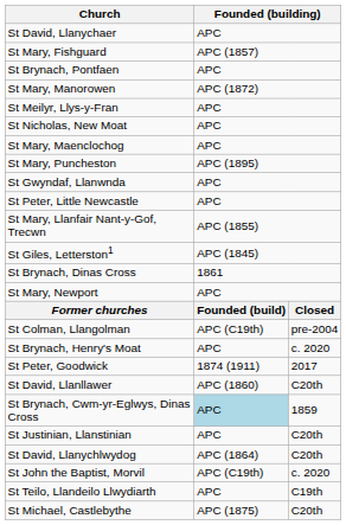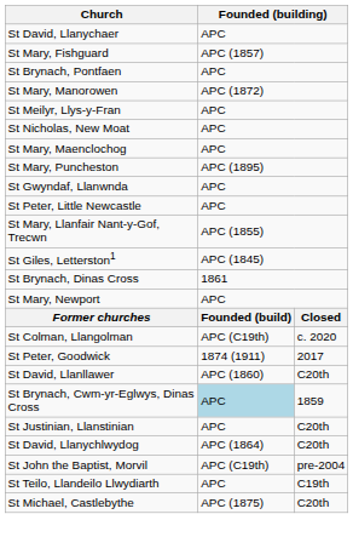 <table class="wikitable">
 <tr>
 <th width="250">Church</th>
 <th colspan="2" width="125">Founded (building)</th>
 </tr>
 <tr>
 <td>St David, Llanychaer</td>
 <td colspan="2">APC</td>
 </tr>
 <tr>
 <td>St Mary, Fishguard</td>
 <td colspan="2">APC (1857)</td>
 </tr>
 <tr>
 <td>St Brynach, Pontfaen</td>
 <td colspan="2">APC</td>
 </tr>
 <tr>
 <td>St Mary, Manorowen</td>
 <td colspan="2">APC (1872)</td>
 </tr>
 <tr>
 <td>St Meilyr, Llys-y-Fran</td>
 <td colspan="2">APC</td>
 </tr>
 <tr>
 <td>St Nicholas, New Moat</td>
 <td colspan="2">APC</td>
 </tr>
 <tr>
 <td>St Mary, Maenclochog</td>
 <td colspan="2">APC</td>
 </tr>
 <tr>
 <td>St Mary, Puncheston</td>
 <td colspan="2">APC (1895)</td>
 </tr>
 <tr>
 <td>St Gwyndaf, Llanwnda</td>
 <td colspan="2">APC</td>
 </tr>
 <tr>
 <td>St Peter, Little Newcastle</td>
 <td colspan="2">APC</td>
 </tr>
 <tr>
 <td>St Mary, Llanfair Nant-y-Gof, Trecwn</td>
 <td colspan="2">APC (1855)</td>
 </tr>
 <tr>
 <td>St Giles, Letterston<sup>1</sup></td>
 <td colspan="2">APC (1845)</td>
 </tr>
 <tr>
 <td>St Brynach, Dinas Cross</td>
 <td colspan="2">1861</td>
 </tr>
 <tr>
 <td>St Mary, Newport</td>
 <td colspan="2">APC</td>
 </tr>
 <tr>
 <th><em>Former churches</em></th>
 <th>Founded (build)</th>
 <th>Closed</th>
 </tr>
 <tr>
 <td>St Colman, Llangolman</td>
 <td>APC (C19th)</td>
-<td>pre-2004</td>
-</tr>
-<tr>
-<td>St Brynach, Henry's Moat</td>
-<td>APC</td>
 <td>c. 2020</td>
 </tr>
 <tr>
 <td>St Peter, Goodwick</td>
 <td>1874 (1911)</td>
 <td>2017</td>
 </tr>
 <tr>
 <td>St David, Llanllawer</td>
 <td>APC (1860)</td>
 <td>C20th</td>
 </tr>
 <tr>
 <td>St Brynach, Cwm-yr-Eglwys, Dinas Cross</td>
 <td style="background: lightblue;">APC</td>
 <td>1859</td>
 </tr>
 <tr>
 <td>St Justinian, Llanstinian</td>
 <td>APC</td>
 <td>C20th</td>
 </tr>
 <tr>
 <td>St David, Llanychlwydog</td>
 <td>APC (1864)</td>
 <td>C20th</td>
 </tr>
 <tr>
 <td>St John the Baptist, Morvil</td>
 <td>APC (C19th)</td>
-<td>c. 2020</td>
+<td>pre-2004</td>
 </tr>
 <tr>
 <td>St Teilo, Llandeilo Llwydiarth</td>
 <td>APC</td>
 <td>C19th</td>
 </tr>
 <tr>
 <td>St Michael, Castlebythe</td>
 <td>APC (1875)</td>
 <td>C20th</td>
 </tr>
 </table>
